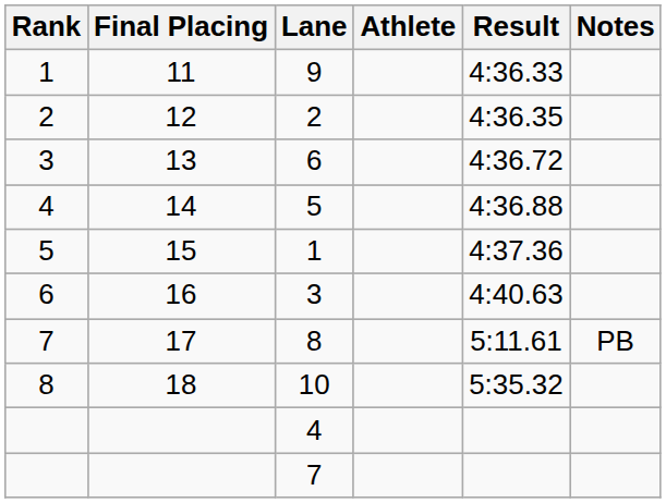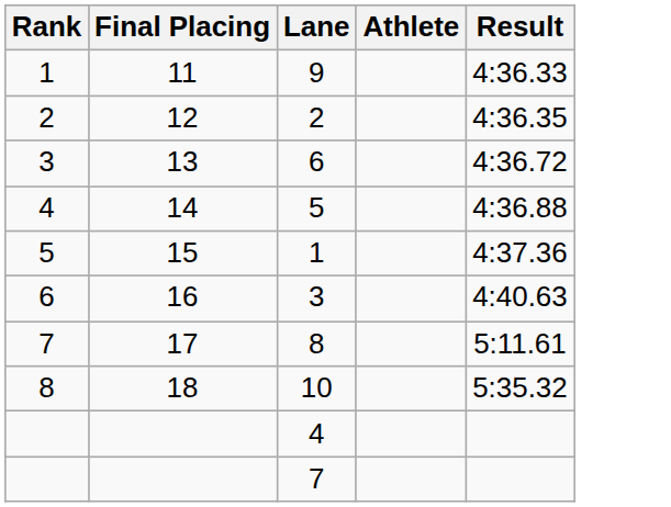 <table class="wikitable sortable" style="text-align:center">
 <tr>
 <th>Rank</th>
 <th>Final Placing</th>
 <th>Lane</th>
 <th>Athlete</th>
 <th>Result</th>
-<th>Notes</th>
 </tr>
 <tr>
 <td>1</td>
 <td>11</td>
 <td>9</td>
 <td align=left></td>
 <td>4:36.33</td>
-<td></td>
 </tr>
 <tr>
 <td>2</td>
 <td>12</td>
 <td>2</td>
 <td align=left></td>
 <td>4:36.35</td>
-<td></td>
 </tr>
 <tr>
 <td>3</td>
 <td>13</td>
 <td>6</td>
 <td align=left></td>
 <td>4:36.72</td>
-<td></td>
 </tr>
 <tr>
 <td>4</td>
 <td>14</td>
 <td>5</td>
 <td align=left></td>
 <td>4:36.88</td>
-<td></td>
 </tr>
 <tr>
 <td>5</td>
 <td>15</td>
 <td>1</td>
 <td align=left></td>
 <td>4:37.36</td>
-<td></td>
 </tr>
 <tr>
 <td>6</td>
 <td>16</td>
 <td>3</td>
 <td align=left></td>
 <td>4:40.63</td>
-<td></td>
 </tr>
 <tr>
 <td>7</td>
 <td>17</td>
 <td>8</td>
 <td align=left></td>
 <td>5:11.61</td>
-<td>PB</td>
 </tr>
 <tr>
 <td>8</td>
 <td>18</td>
 <td>10</td>
 <td align=left></td>
 <td>5:35.32</td>
-<td></td>
 </tr>
 <tr>
 <td></td>
 <td></td>
 <td>4</td>
 <td align=left></td>
-<td></td>
 <td></td>
 </tr>
 <tr>
 <td></td>
 <td></td>
 <td>7</td>
 <td align=left></td>
 <td></td>
-<td></td>
 </tr>
 </table>
